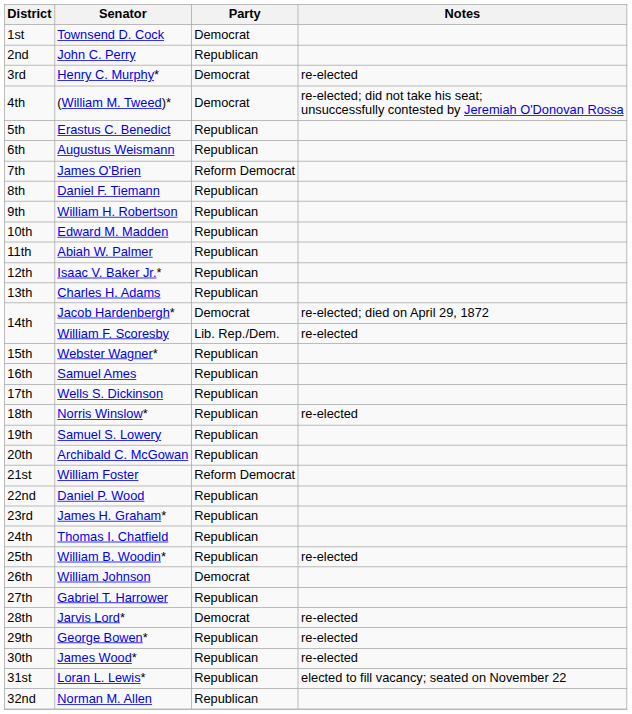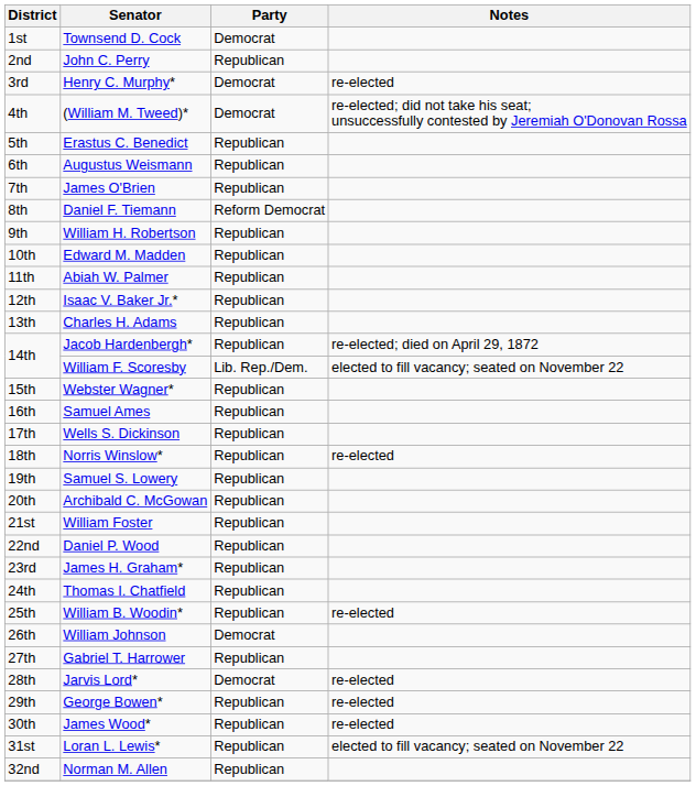 <table class=wikitable>
 <tr>
 <th>District</th>
 <th>Senator</th>
 <th>Party</th>
 <th>Notes</th>
 </tr>
 <tr>
 <td>1st</td>
 <td><a href='#'>Townsend D. Cock</a></td>
 <td>Democrat</td>
 <td></td>
 </tr>
 <tr>
 <td>2nd</td>
 <td><a href='#'>John C. Perry</a></td>
 <td>Republican</td>
 <td></td>
 </tr>
 <tr>
 <td>3rd</td>
 <td><a href='#'>Henry C. Murphy</a>*</td>
 <td>Democrat</td>
 <td>re-elected</td>
 </tr>
 <tr>
 <td>4th</td>
 <td>(<a href='#'>William M. Tweed</a>)*</td>
 <td>Democrat</td>
 <td>re-elected; did not take his seat; <br>unsuccessfully contested by <a href='#'>Jeremiah O'Donovan Rossa</a></td>
 </tr>
 <tr>
 <td>5th</td>
 <td><a href='#'>Erastus C. Benedict</a></td>
 <td>Republican</td>
 <td></td>
 </tr>
 <tr>
 <td>6th</td>
 <td><a href='#'>Augustus Weismann</a></td>
 <td>Republican</td>
 <td></td>
 </tr>
 <tr>
 <td>7th</td>
 <td><a href='#'>James O'Brien</a></td>
-<td>Reform Democrat</td>
+<td>Republican</td>
 <td></td>
 </tr>
 <tr>
 <td>8th</td>
 <td><a href='#'>Daniel F. Tiemann</a></td>
-<td>Republican</td>
+<td>Reform Democrat</td>
 <td></td>
 </tr>
 <tr>
 <td>9th</td>
 <td><a href='#'>William H. Robertson</a></td>
 <td>Republican</td>
 <td></td>
 </tr>
 <tr>
 <td>10th</td>
 <td><a href='#'>Edward M. Madden</a></td>
 <td>Republican</td>
 <td></td>
 </tr>
 <tr>
 <td>11th</td>
 <td><a href='#'>Abiah W. Palmer</a></td>
 <td>Republican</td>
 <td></td>
 </tr>
 <tr>
 <td>12th</td>
 <td><a href='#'>Isaac V. Baker Jr.</a>*</td>
 <td>Republican</td>
 <td></td>
 </tr>
 <tr>
 <td>13th</td>
 <td><a href='#'>Charles H. Adams</a></td>
 <td>Republican</td>
 <td></td>
 </tr>
 <tr>
 <td rowspan="2">14th</td>
 <td><a href='#'>Jacob Hardenbergh</a>*</td>
-<td>Democrat</td>
+<td>Republican</td>
 <td>re-elected; died on April 29, 1872</td>
 </tr>
 <tr>
 <td><a href='#'>William F. Scoresby</a></td>
 <td>Lib. Rep./Dem.</td>
-<td>re-elected</td>
+<td>elected to fill vacancy; seated on November 22</td>
 </tr>
 <tr>
 <td>15th</td>
 <td><a href='#'>Webster Wagner</a>*</td>
 <td>Republican</td>
 <td></td>
 </tr>
 <tr>
 <td>16th</td>
 <td><a href='#'>Samuel Ames</a></td>
 <td>Republican</td>
 <td></td>
 </tr>
 <tr>
 <td>17th</td>
 <td><a href='#'>Wells S. Dickinson</a></td>
 <td>Republican</td>
 <td></td>
 </tr>
 <tr>
 <td>18th</td>
 <td><a href='#'>Norris Winslow</a>*</td>
 <td>Republican</td>
 <td>re-elected</td>
 </tr>
 <tr>
 <td>19th</td>
 <td><a href='#'>Samuel S. Lowery</a></td>
 <td>Republican</td>
 <td></td>
 </tr>
 <tr>
 <td>20th</td>
 <td><a href='#'>Archibald C. McGowan</a></td>
 <td>Republican</td>
 <td></td>
 </tr>
 <tr>
 <td>21st</td>
 <td><a href='#'>William Foster</a></td>
-<td>Reform Democrat</td>
+<td>Republican</td>
 <td></td>
 </tr>
 <tr>
 <td>22nd</td>
 <td><a href='#'>Daniel P. Wood</a></td>
 <td>Republican</td>
 <td></td>
 </tr>
 <tr>
 <td>23rd</td>
 <td><a href='#'>James H. Graham</a>*</td>
 <td>Republican</td>
 <td></td>
 </tr>
 <tr>
 <td>24th</td>
 <td><a href='#'>Thomas I. Chatfield</a></td>
 <td>Republican</td>
 <td></td>
 </tr>
 <tr>
 <td>25th</td>
 <td><a href='#'>William B. Woodin</a>*</td>
 <td>Republican</td>
 <td>re-elected</td>
 </tr>
 <tr>
 <td>26th</td>
 <td><a href='#'>William Johnson</a></td>
 <td>Democrat</td>
 <td></td>
 </tr>
 <tr>
 <td>27th</td>
 <td><a href='#'>Gabriel T. Harrower</a></td>
 <td>Republican</td>
 <td></td>
 </tr>
 <tr>
 <td>28th</td>
 <td><a href='#'>Jarvis Lord</a>*</td>
 <td>Democrat</td>
 <td>re-elected</td>
 </tr>
 <tr>
 <td>29th</td>
 <td><a href='#'>George Bowen</a>*</td>
 <td>Republican</td>
 <td>re-elected</td>
 </tr>
 <tr>
 <td>30th</td>
 <td><a href='#'>James Wood</a>*</td>
 <td>Republican</td>
 <td>re-elected</td>
 </tr>
 <tr>
 <td>31st</td>
 <td><a href='#'>Loran L. Lewis</a>*</td>
 <td>Republican</td>
 <td>elected to fill vacancy; seated on November 22</td>
 </tr>
 <tr>
 <td>32nd</td>
 <td><a href='#'>Norman M. Allen</a></td>
 <td>Republican</td>
 <td></td>
 </tr>
 <tr>
 </tr>
 </table>
